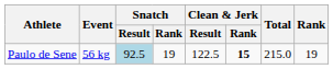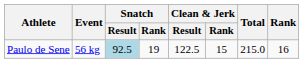 <table class="wikitable" style="font-size:90%">
 <tr>
 <th rowspan="2">Athlete</th>
 <th rowspan="2">Event</th>
 <th colspan="2">Snatch</th>
 <th colspan="2">Clean & Jerk</th>
 <th rowspan="2">Total</th>
 <th rowspan="2">Rank</th>
 </tr>
 <tr style="font-size:95%">
 <th>Result</th>
 <th>Rank</th>
 <th>Result</th>
 <th>Rank</th>
 </tr>
 <tr align=center>
 <td align=left><a href='#'>Paulo de Sene</a></td>
 <td align=left><a href='#'>56 kg</a></td>
 <td style="background: lightblue;">92.5</td>
 <td>19</td>
 <td>122.5</td>
-<td><strong>15</strong></td>
+<td>15</td>
 <td>215.0</td>
-<td>19</td>
+<td>16</td>
 </tr>
 </table>
